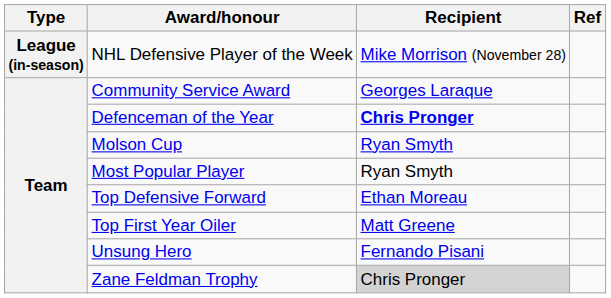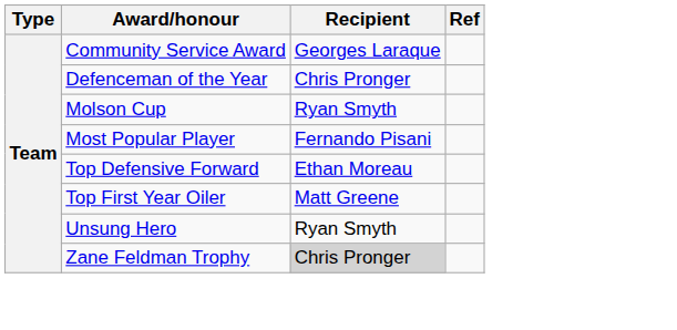 <table class="wikitable">
 <tr>
 <th scope="col">Type</th>
 <th scope="col">Award/honour</th>
 <th scope="col">Recipient</th>
 <th scope="col">Ref</th>
-</tr>
-<tr>
-<th scope="row">League<br><small>(in-season)</small></th>
-<td>NHL Defensive Player of the Week</td>
-<td><a href='#'>Mike Morrison</a> <small>(November 28)</small></td>
-<td></td>
 </tr>
 <tr>
 <th scope="row" rowspan="8">Team</th>
 <td><a href='#'>Community Service Award</a></td>
 <td><a href='#'>Georges Laraque</a></td>
 <td></td>
 </tr>
 <tr>
 <td><a href='#'>Defenceman of the Year</a></td>
-<td><strong><a href='#'>Chris Pronger</a></strong></td>
+<td><a href='#'>Chris Pronger</a></td>
 <td></td>
 </tr>
 <tr>
 <td><a href='#'>Molson Cup</a></td>
 <td><a href='#'>Ryan Smyth</a></td>
 <td></td>
 </tr>
 <tr>
 <td><a href='#'>Most Popular Player</a></td>
-<td>Ryan Smyth</td>
+<td><a href='#'>Fernando Pisani</a></td>
 <td></td>
 </tr>
 <tr>
 <td><a href='#'>Top Defensive Forward</a></td>
 <td><a href='#'>Ethan Moreau</a></td>
 <td></td>
 </tr>
 <tr>
 <td><a href='#'>Top First Year Oiler</a></td>
 <td><a href='#'>Matt Greene</a></td>
 <td></td>
 </tr>
 <tr>
 <td><a href='#'>Unsung Hero</a></td>
-<td><a href='#'>Fernando Pisani</a></td>
+<td>Ryan Smyth</td>
 <td></td>
 </tr>
 <tr>
 <td><a href='#'>Zane Feldman Trophy</a></td>
 <td style="background: lightgrey;">Chris Pronger</td>
 <td></td>
 </tr>
 </table>
